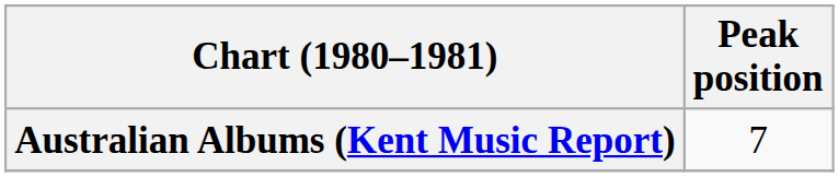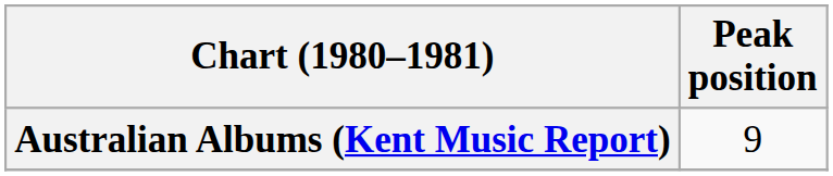 <table class="wikitable sortable plainrowheaders" style="text-align:center">
 <tr>
 <th scope="col">Chart (1980–1981)</th>
 <th scope="col">Peak<br>position</th>
 </tr>
 <tr>
 <th scope="row">Australian Albums (<a href='#'>Kent Music Report</a>)</th>
-<td>7</td>
+<td>9</td>
 </tr>
 <tr>
 </tr>
 <tr>
 </tr>
 <tr>
 </tr>
 <tr>
 </tr>
 <tr>
 </tr>
 <tr>
 </tr>
 <tr>
 </tr>
 <tr>
 </tr>
 <tr>
 </tr>
 </table>
